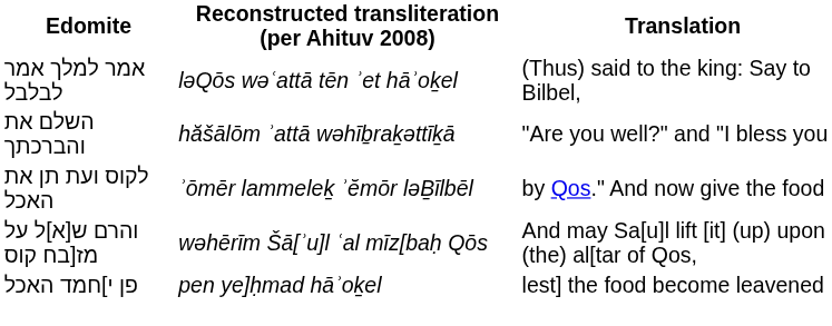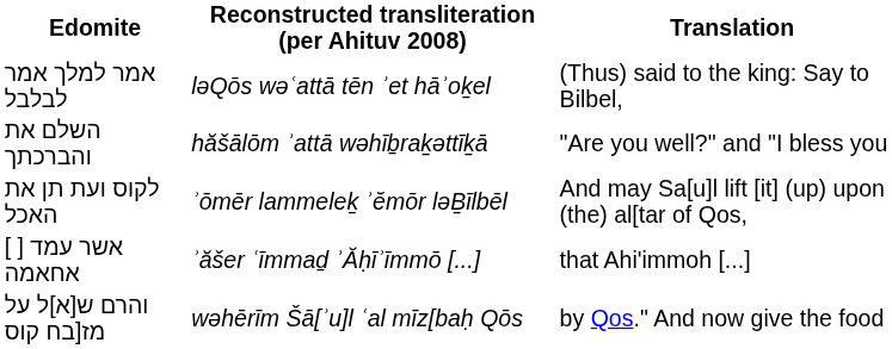 <table>
 <tr>
 <th>Edomite</th>
 <th>Reconstructed transliteration (per Ahituv 2008)</th>
 <th>Translation</th>
 </tr>
 <tr>
 <td>אמר למלך אמר לבלבל</td>
 <td><em>ləQōs wəʿattā tēn ʾet hāʾoḵel</em></td>
 <td>(Thus) said to the king: Say to Bilbel,</td>
 </tr>
 <tr>
 <td>השלם את והברכתך</td>
 <td><em>hăšālōm ʾattā wəhīḇraḵəttīḵā</em></td>
 <td>"Are you well?" and "I bless you</td>
 </tr>
 <tr>
 <td>לקוס ועת תן את האכל</td>
 <td><em>ʾōmēr lammeleḵ ʾĕmōr ləḆīlbēl</em></td>
-<td>by <a href='#'>Qos</a>." And now give the food</td>
+<td>And may Sa[u]l lift [it] (up) upon (the) al[tar of Qos,</td>
+</tr>
+<tr>
+<td>[ ] אשר עמד אחאמה</td>
+<td><em>ʾăšer ʿīmmaḏ ʾĂḥīʾīmmō [...]</em></td>
+<td>that Ahi'immoh [...]</td>
 </tr>
 <tr>
 <td>והרם ש[א]ל על מז[בח קוס</td>
 <td><em>wəhērīm Šā[ʾu]l ʿal mīz[baḥ Qōs</em></td>
-<td>And may Sa[u]l lift [it] (up) upon (the) al[tar of Qos,</td>
-</tr>
-<tr>
-<td>פן י]חמד האכל</td>
-<td><em>pen ye]ḥmad hāʾoḵel</em></td>
-<td>lest] the food become leavened</td>
+<td>by <a href='#'>Qos</a>." And now give the food</td>
 </tr>
 </table>
